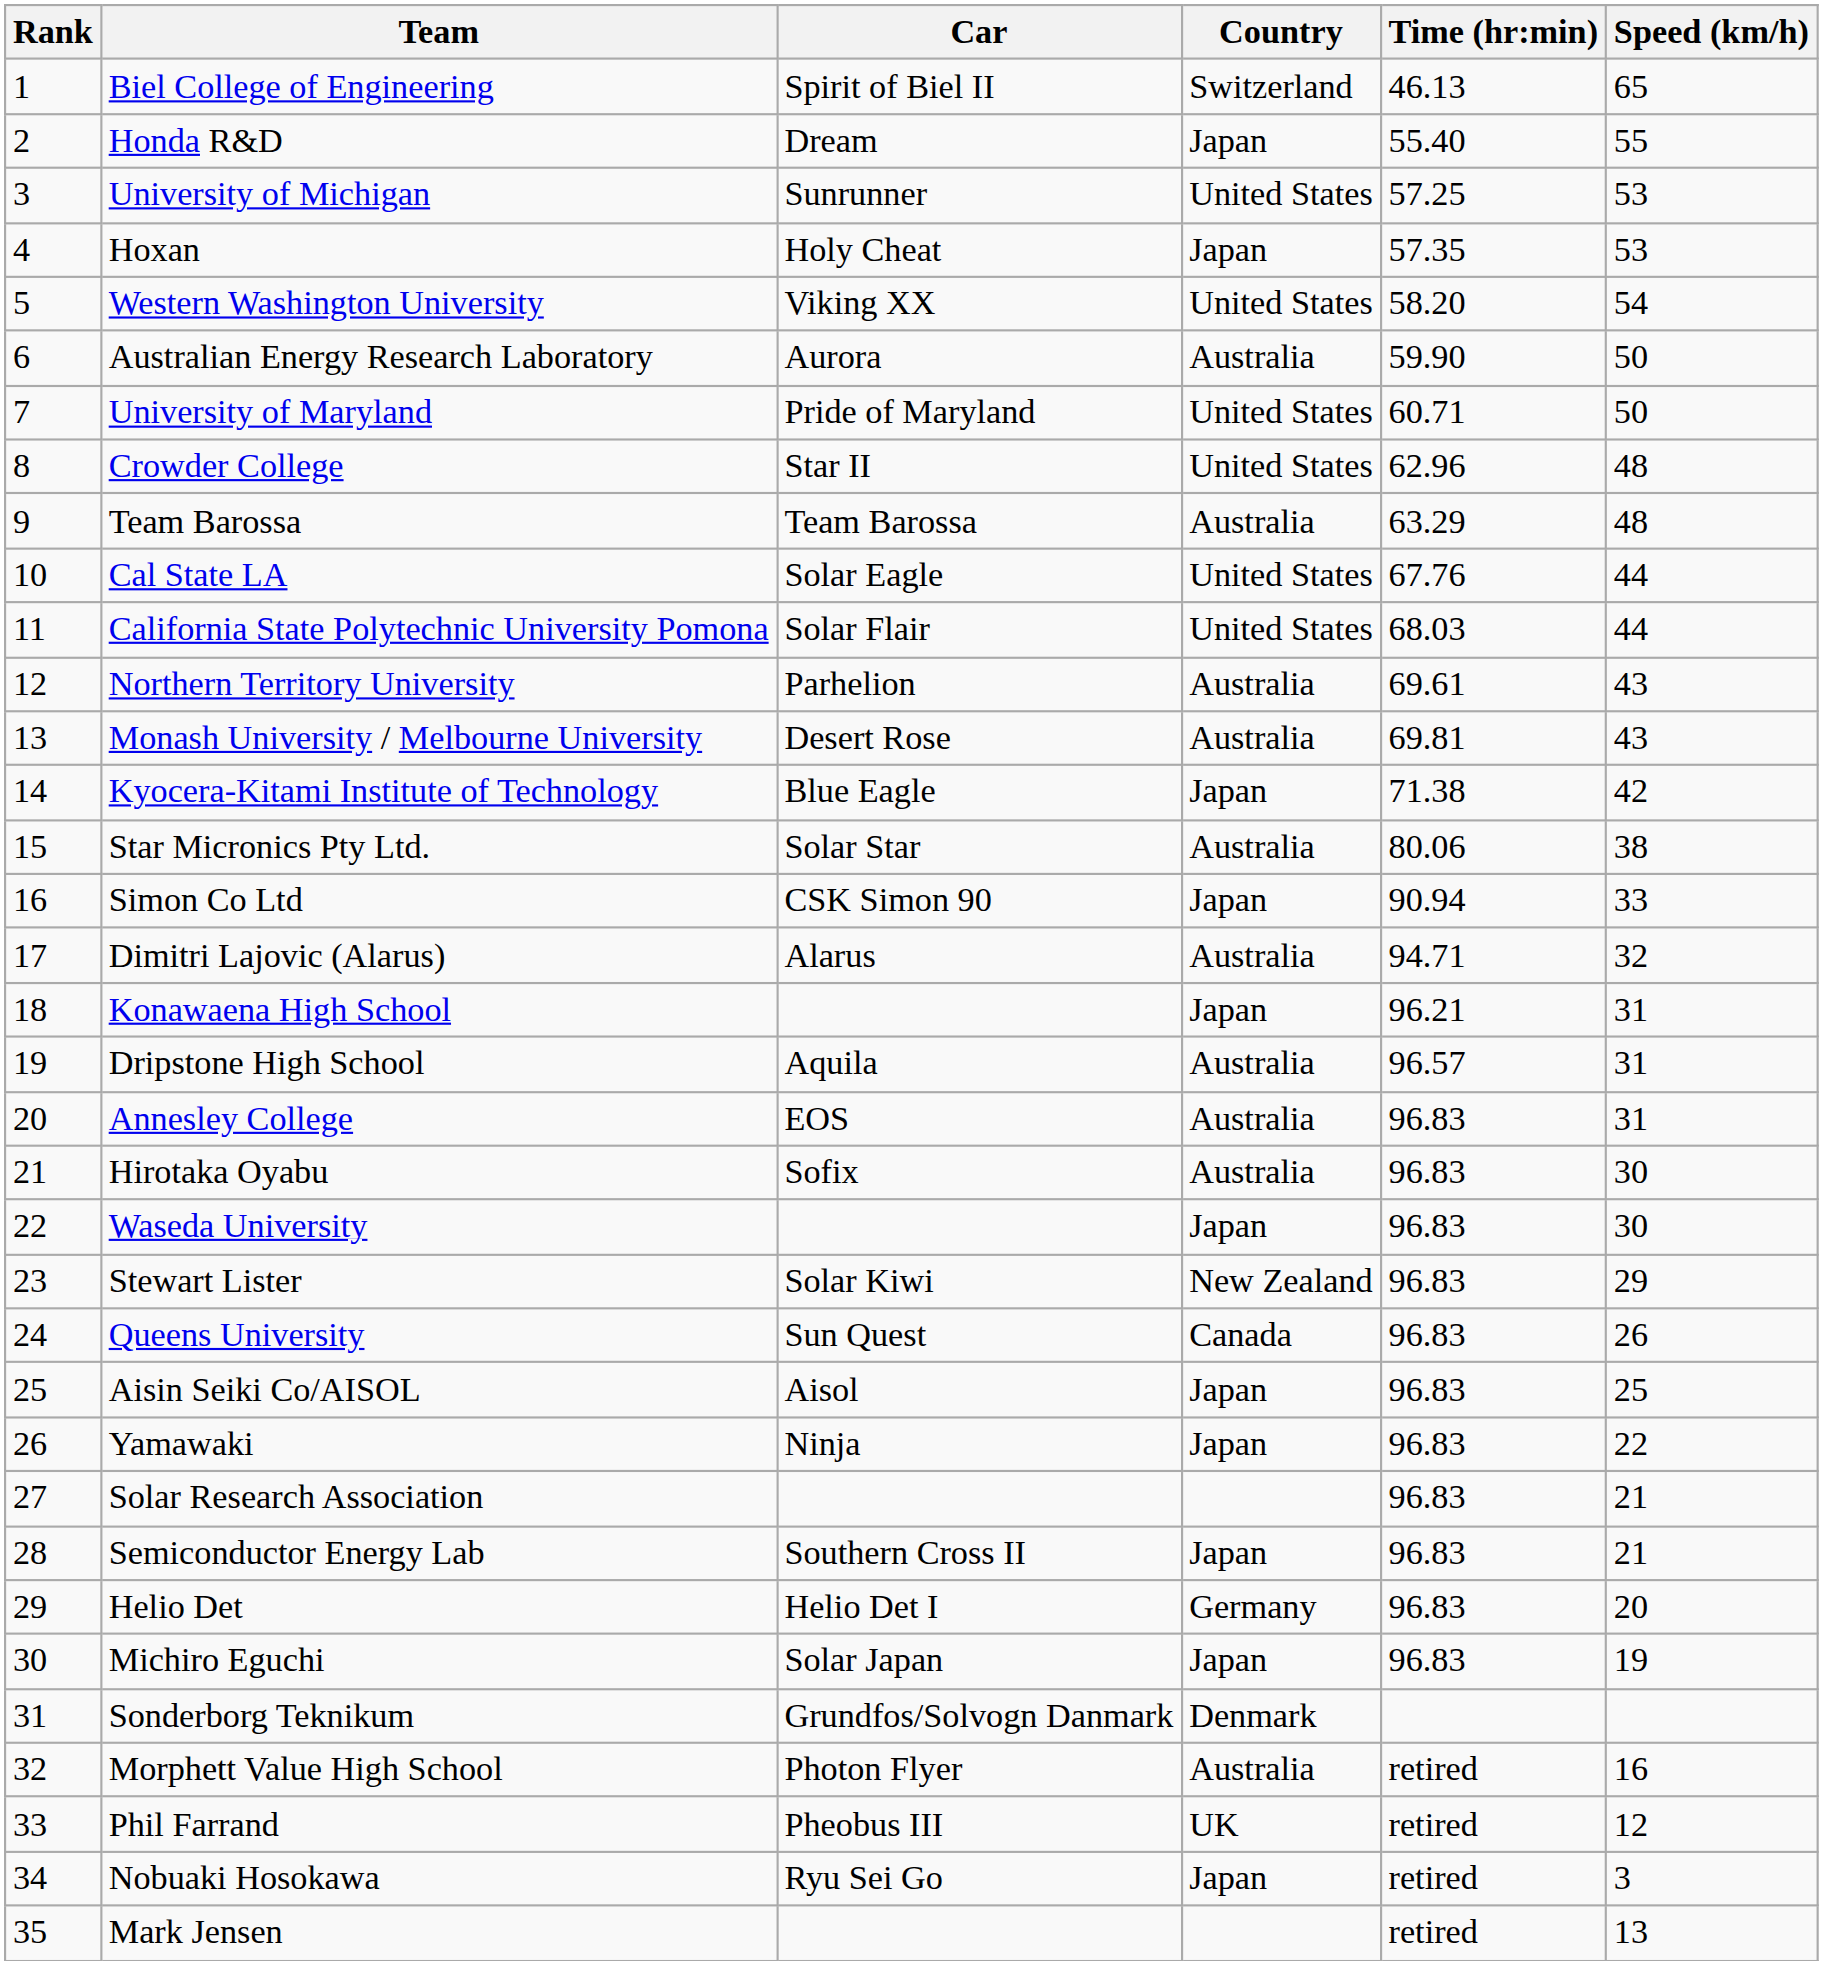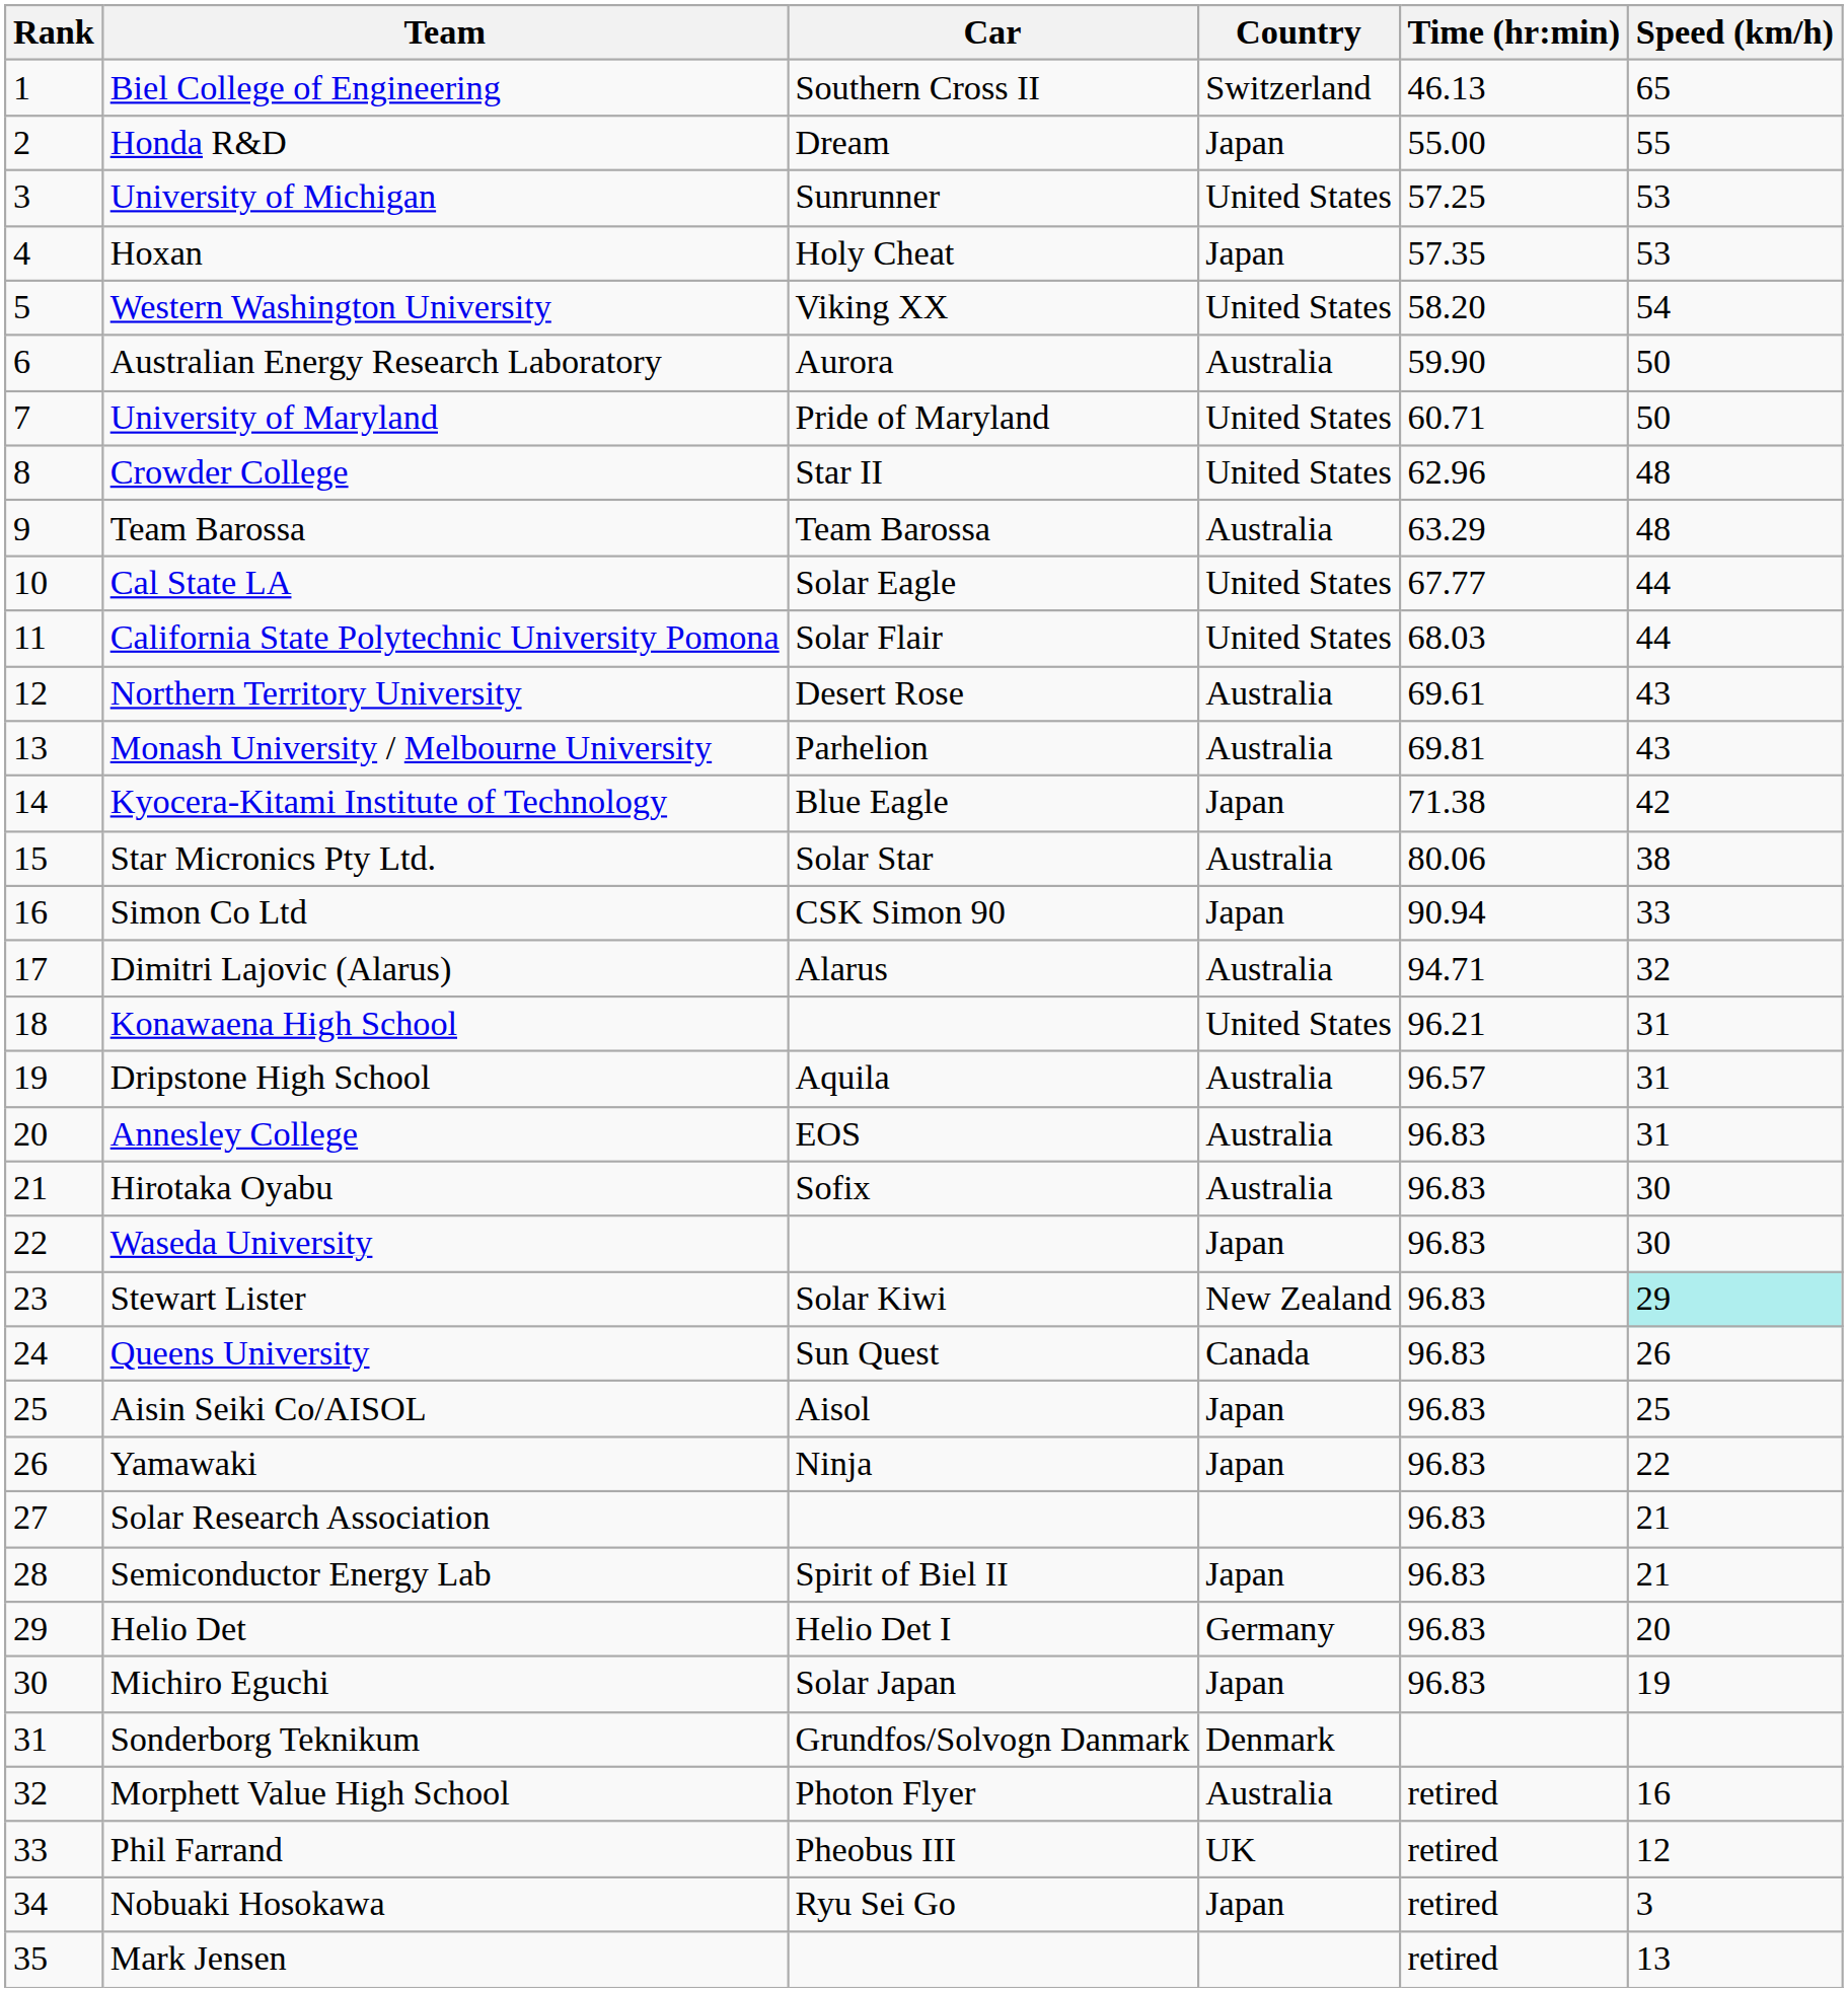 <table class="wikitable" style="min-width:50em;">
 <tr>
 <th>Rank</th>
 <th>Team</th>
 <th>Car</th>
 <th>Country</th>
 <th>Time (hr:min)</th>
 <th>Speed (km/h)</th>
 </tr>
 <tr>
 <td>1</td>
 <td><a href='#'>Biel College of Engineering</a></td>
-<td>Spirit of Biel II</td>
+<td>Southern Cross II</td>
 <td>Switzerland</td>
 <td>46.13</td>
 <td>65</td>
 </tr>
 <tr>
 <td>2</td>
 <td><a href='#'>Honda</a> R&D</td>
 <td>Dream</td>
 <td>Japan</td>
-<td>55.40</td>
+<td>55.00</td>
 <td>55</td>
 </tr>
 <tr>
 <td>3</td>
 <td><a href='#'>University of Michigan</a></td>
 <td>Sunrunner</td>
 <td>United States</td>
 <td>57.25</td>
 <td>53</td>
 </tr>
 <tr>
 <td>4</td>
 <td>Hoxan</td>
 <td>Holy Cheat</td>
 <td>Japan</td>
 <td>57.35</td>
 <td>53</td>
 </tr>
 <tr>
 <td>5</td>
 <td><a href='#'>Western Washington University</a></td>
 <td>Viking XX</td>
 <td>United States</td>
 <td>58.20</td>
 <td>54</td>
 </tr>
 <tr>
 <td>6</td>
 <td>Australian Energy Research Laboratory</td>
 <td>Aurora</td>
 <td>Australia</td>
 <td>59.90</td>
 <td>50</td>
 </tr>
 <tr>
 <td>7</td>
 <td><a href='#'>University of Maryland</a></td>
 <td>Pride of Maryland</td>
 <td>United States</td>
 <td>60.71</td>
 <td>50</td>
 </tr>
 <tr>
 <td>8</td>
 <td><a href='#'>Crowder College</a></td>
 <td>Star II</td>
 <td>United States</td>
 <td>62.96</td>
 <td>48</td>
 </tr>
 <tr>
 <td>9</td>
 <td>Team Barossa</td>
 <td>Team Barossa</td>
 <td>Australia</td>
 <td>63.29</td>
 <td>48</td>
 </tr>
 <tr>
 <td>10</td>
 <td><a href='#'>Cal State LA</a></td>
 <td>Solar Eagle</td>
 <td>United States</td>
-<td>67.76</td>
+<td>67.77</td>
 <td>44</td>
 </tr>
 <tr>
 <td>11</td>
 <td><a href='#'>California State Polytechnic University Pomona</a></td>
 <td>Solar Flair</td>
 <td>United States</td>
 <td>68.03</td>
 <td>44</td>
 </tr>
 <tr>
 <td>12</td>
 <td><a href='#'>Northern Territory University</a></td>
-<td>Parhelion</td>
+<td>Desert Rose</td>
 <td>Australia</td>
 <td>69.61</td>
 <td>43</td>
 </tr>
 <tr>
 <td>13</td>
 <td><a href='#'>Monash University</a> / <a href='#'>Melbourne University</a></td>
-<td>Desert Rose</td>
+<td>Parhelion</td>
 <td>Australia</td>
 <td>69.81</td>
 <td>43</td>
 </tr>
 <tr>
 <td>14</td>
 <td><a href='#'>Kyocera-Kitami Institute of Technology</a></td>
 <td>Blue Eagle</td>
 <td>Japan</td>
 <td>71.38</td>
 <td>42</td>
 </tr>
 <tr>
 <td>15</td>
 <td>Star Micronics Pty Ltd.</td>
 <td>Solar Star</td>
 <td>Australia</td>
 <td>80.06</td>
 <td>38</td>
 </tr>
 <tr>
 <td>16</td>
 <td>Simon Co Ltd</td>
 <td>CSK Simon 90</td>
 <td>Japan</td>
 <td>90.94</td>
 <td>33</td>
 </tr>
 <tr>
 <td>17</td>
 <td>Dimitri Lajovic (Alarus)</td>
 <td>Alarus</td>
 <td>Australia</td>
 <td>94.71</td>
 <td>32</td>
 </tr>
 <tr>
 <td>18</td>
 <td><a href='#'>Konawaena High School</a></td>
 <td></td>
-<td>Japan</td>
+<td>United States</td>
 <td>96.21</td>
 <td>31</td>
 </tr>
 <tr>
 <td>19</td>
 <td>Dripstone High School</td>
 <td>Aquila</td>
 <td>Australia</td>
 <td>96.57</td>
 <td>31</td>
 </tr>
 <tr>
 <td>20</td>
 <td><a href='#'>Annesley College</a></td>
 <td>EOS</td>
 <td>Australia</td>
 <td>96.83</td>
 <td>31</td>
 </tr>
 <tr>
 <td>21</td>
 <td>Hirotaka Oyabu</td>
 <td>Sofix</td>
 <td>Australia</td>
 <td>96.83</td>
 <td>30</td>
 </tr>
 <tr>
 <td>22</td>
 <td><a href='#'>Waseda University</a></td>
 <td></td>
 <td>Japan</td>
 <td>96.83</td>
 <td>30</td>
 </tr>
 <tr>
 <td>23</td>
 <td>Stewart Lister</td>
 <td>Solar Kiwi</td>
 <td>New Zealand</td>
 <td>96.83</td>
-<td>29</td>
+<td style="background: paleturquoise;">29</td>
 </tr>
 <tr>
 <td>24</td>
 <td><a href='#'>Queens University</a></td>
 <td>Sun Quest</td>
 <td>Canada</td>
 <td>96.83</td>
 <td>26</td>
 </tr>
 <tr>
 <td>25</td>
 <td>Aisin Seiki Co/AISOL</td>
 <td>Aisol</td>
 <td>Japan</td>
 <td>96.83</td>
 <td>25</td>
 </tr>
 <tr>
 <td>26</td>
 <td>Yamawaki</td>
 <td>Ninja</td>
 <td>Japan</td>
 <td>96.83</td>
 <td>22</td>
 </tr>
 <tr>
 <td>27</td>
 <td>Solar Research Association</td>
 <td></td>
 <td></td>
 <td>96.83</td>
 <td>21</td>
 </tr>
 <tr>
 <td>28</td>
 <td>Semiconductor Energy Lab</td>
-<td>Southern Cross II</td>
+<td>Spirit of Biel II</td>
 <td>Japan</td>
 <td>96.83</td>
 <td>21</td>
 </tr>
 <tr>
 <td>29</td>
 <td>Helio Det</td>
 <td>Helio Det I</td>
 <td>Germany</td>
 <td>96.83</td>
 <td>20</td>
 </tr>
 <tr>
 <td>30</td>
 <td>Michiro Eguchi</td>
 <td>Solar Japan</td>
 <td>Japan</td>
 <td>96.83</td>
 <td>19</td>
 </tr>
 <tr>
 <td>31</td>
 <td>Sonderborg Teknikum</td>
 <td>Grundfos/Solvogn Danmark</td>
 <td>Denmark</td>
 <td></td>
 <td></td>
 </tr>
 <tr>
 <td>32</td>
 <td>Morphett Value High School</td>
 <td>Photon Flyer</td>
 <td>Australia</td>
 <td>retired</td>
 <td>16</td>
 </tr>
 <tr>
 <td>33</td>
 <td>Phil Farrand</td>
 <td>Pheobus III</td>
 <td>UK</td>
 <td>retired</td>
 <td>12</td>
 </tr>
 <tr>
 <td>34</td>
 <td>Nobuaki Hosokawa</td>
 <td>Ryu Sei Go</td>
 <td>Japan</td>
 <td>retired</td>
 <td>3</td>
 </tr>
 <tr>
 <td>35</td>
 <td>Mark Jensen</td>
 <td></td>
 <td></td>
 <td>retired</td>
 <td>13</td>
 </tr>
 </table>
